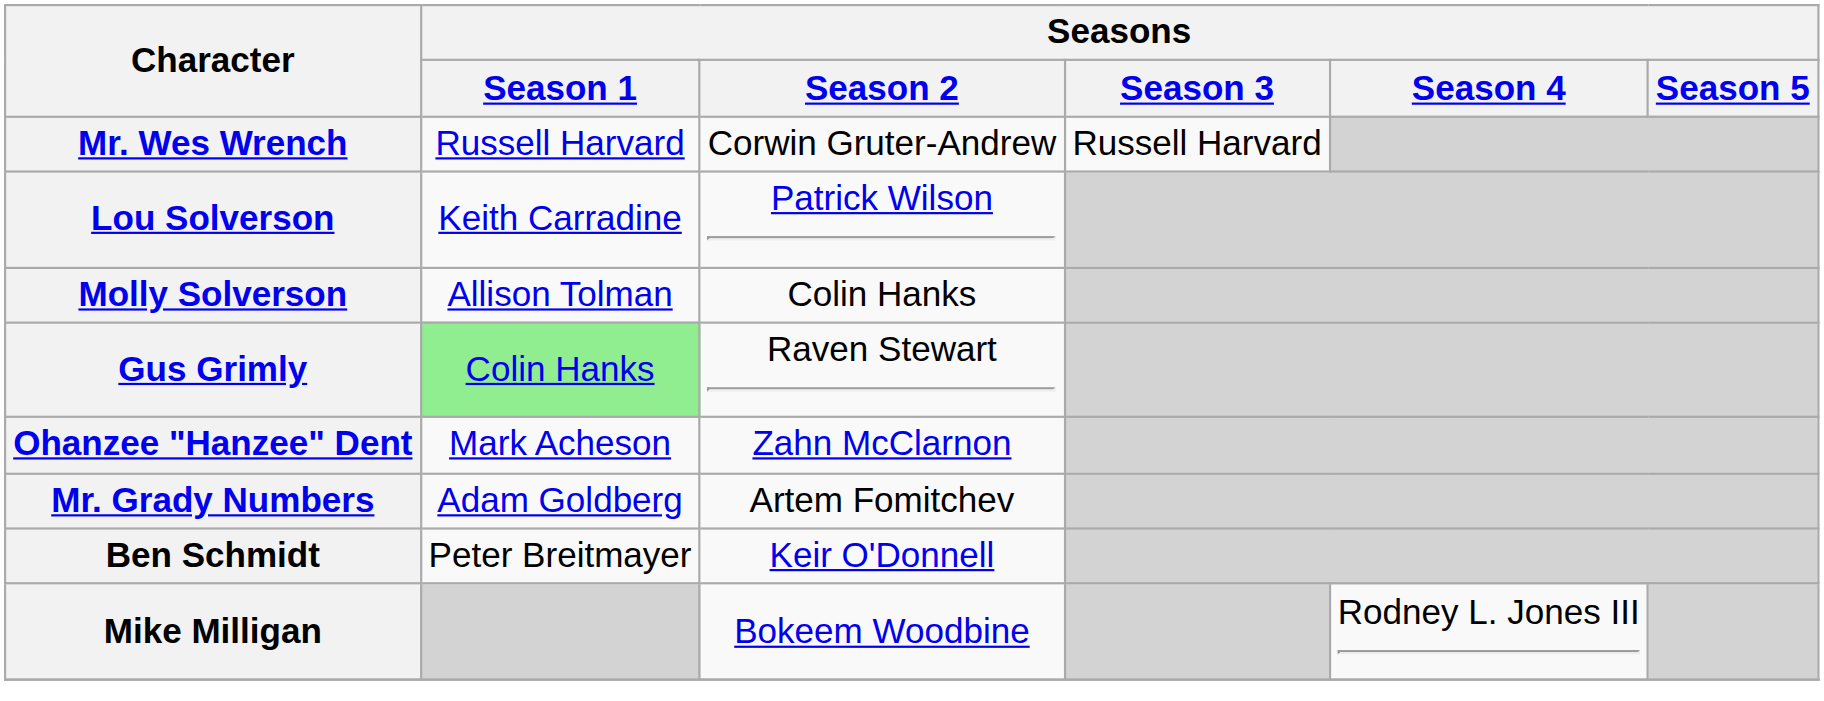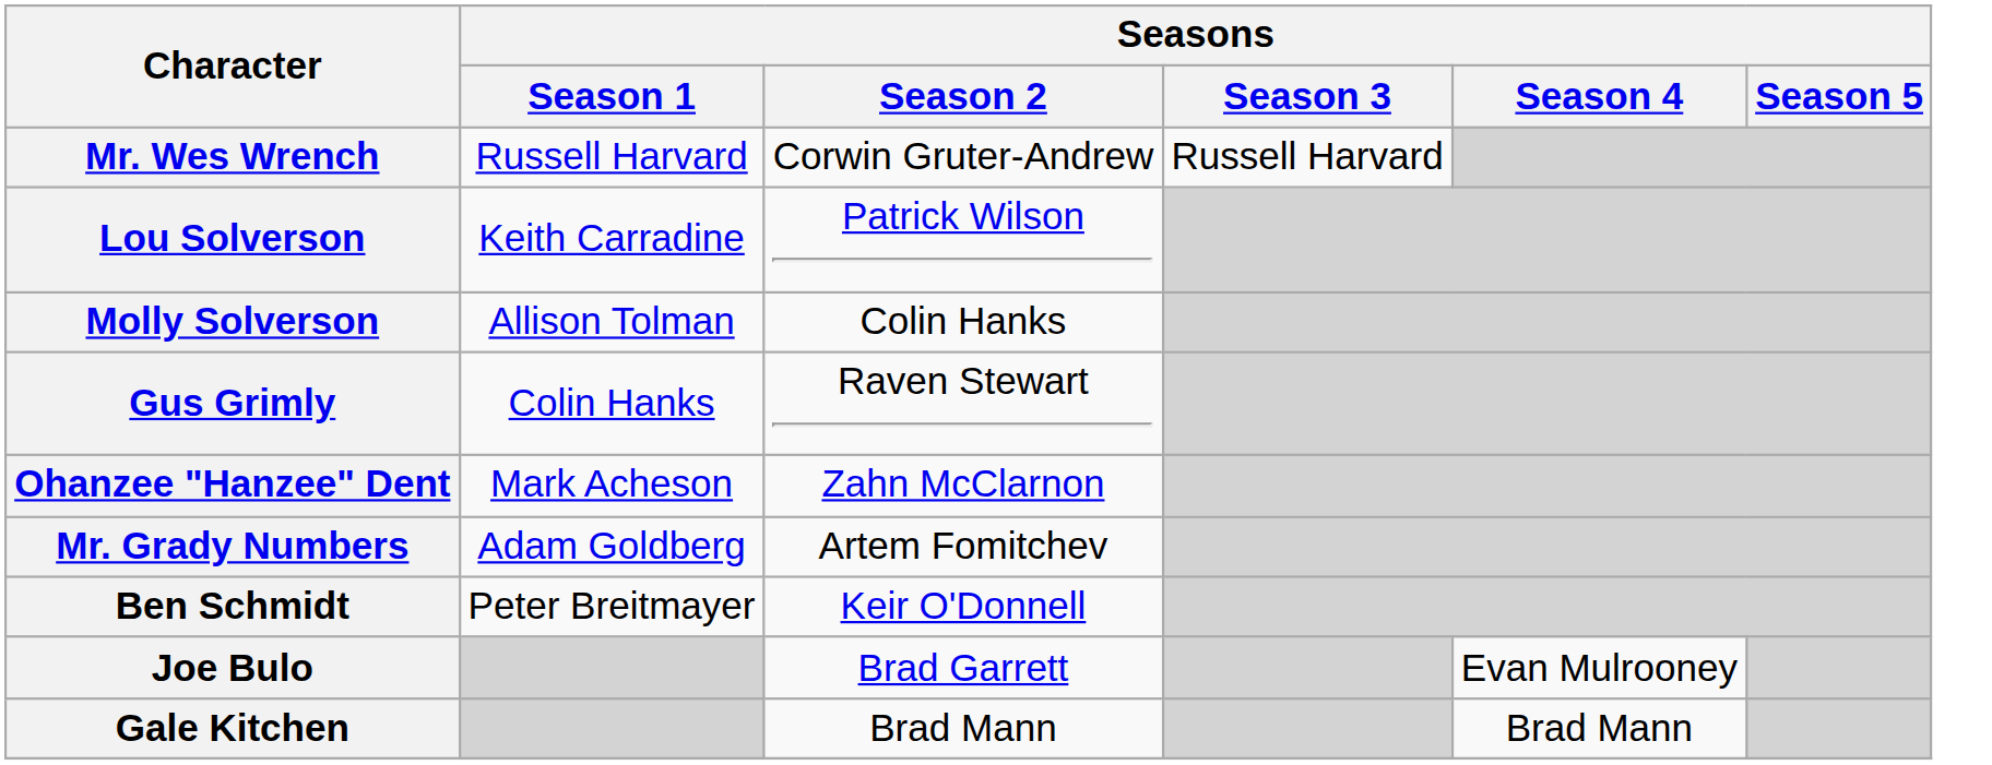 <table class="wikitable" style="text-align:center;">
 <tr>
 <th scope="col" rowspan="2">Character</th>
 <th scope="col" colspan="5" align="center">Seasons</th>
 </tr>
 <tr>
 <th scope="col" align="center"><a href='#'>Season 1</a></th>
 <th scope="col" align="center"><a href='#'>Season 2</a></th>
 <th scope="col" align="center"><a href='#'>Season 3</a></th>
 <th scope="col" align="center"><a href='#'>Season 4</a></th>
 <th scope="col" align="center"><a href='#'>Season 5</a></th>
 </tr>
 <tr>
 <th scope="row"><a href='#'>Mr. Wes Wrench</a></th>
 <td><a href='#'>Russell Harvard</a></td>
 <td>Corwin Gruter-Andrew</td>
 <td>Russell Harvard</td>
 <td colspan="2" style="background:lightgrey;"></td>
 </tr>
 <tr>
 <th scope="row"><a href='#'>Lou Solverson</a></th>
 <td><a href='#'>Keith Carradine</a></td>
 <td><a href='#'>Patrick Wilson</a><hr></td>
 <td colspan="3" style="background:lightgrey;"></td>
 </tr>
 <tr>
 <th scope="row"><a href='#'>Molly Solverson</a></th>
 <td><a href='#'>Allison Tolman</a></td>
 <td>Colin Hanks</td>
 <td colspan="3" style="background:lightgrey;"></td>
 </tr>
 <tr>
 <th scope="row"><a href='#'>Gus Grimly</a></th>
-<td style="background: lightgreen;"><a href='#'>Colin Hanks</a></td>
+<td><a href='#'>Colin Hanks</a></td>
 <td>Raven Stewart<hr></td>
 <td colspan="3" style="background:lightgrey;"></td>
 </tr>
 <tr>
 <th scope="row"><a href='#'>Ohanzee "Hanzee" Dent<br></a></th>
 <td><a href='#'>Mark Acheson</a></td>
 <td><a href='#'>Zahn McClarnon</a></td>
 <td colspan="3" style="background:lightgrey;"></td>
 </tr>
 <tr>
 <th scope="row"><a href='#'>Mr. Grady Numbers</a></th>
 <td><a href='#'>Adam Goldberg</a></td>
 <td>Artem Fomitchev</td>
 <td colspan="3" style="background:lightgrey;"></td>
 </tr>
 <tr>
 <th scope="row">Ben Schmidt</th>
 <td>Peter Breitmayer</td>
 <td><a href='#'>Keir O'Donnell</a></td>
 <td colspan="3" style="background:lightgrey;"></td>
 </tr>
 <tr>
-<th scope="row">Mike Milligan<br></th>
+<th scope="row">Joe Bulo</th>
 <td style="background:lightgrey;"></td>
-<td><a href='#'>Bokeem Woodbine</a></td>
+<td><a href='#'>Brad Garrett</a></td>
 <td style="background:lightgrey;"></td>
-<td>Rodney L. Jones III<hr></td>
+<td>Evan Mulrooney</td>
+<td colspan="1" style="background:lightgrey;"></td>
+</tr>
+<tr>
+<th scope="row">Gale Kitchen</th>
+<td style="background:lightgrey;"></td>
+<td>Brad Mann</td>
+<td style="background:lightgrey;"></td>
+<td>Brad Mann</td>
 <td colspan="1" style="background:lightgrey;"></td>
 </tr>
 <tr>
 </tr>
 </table>
